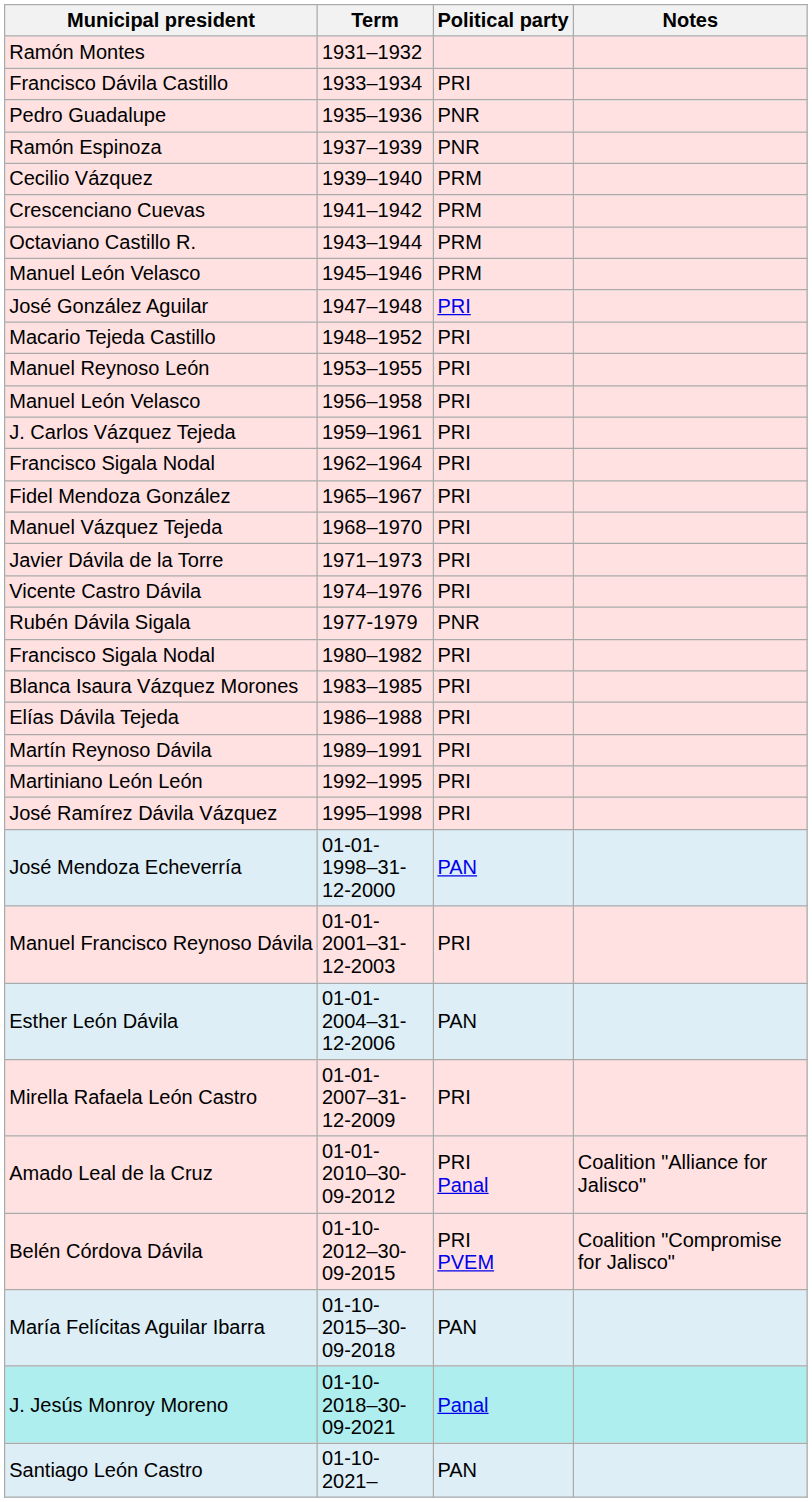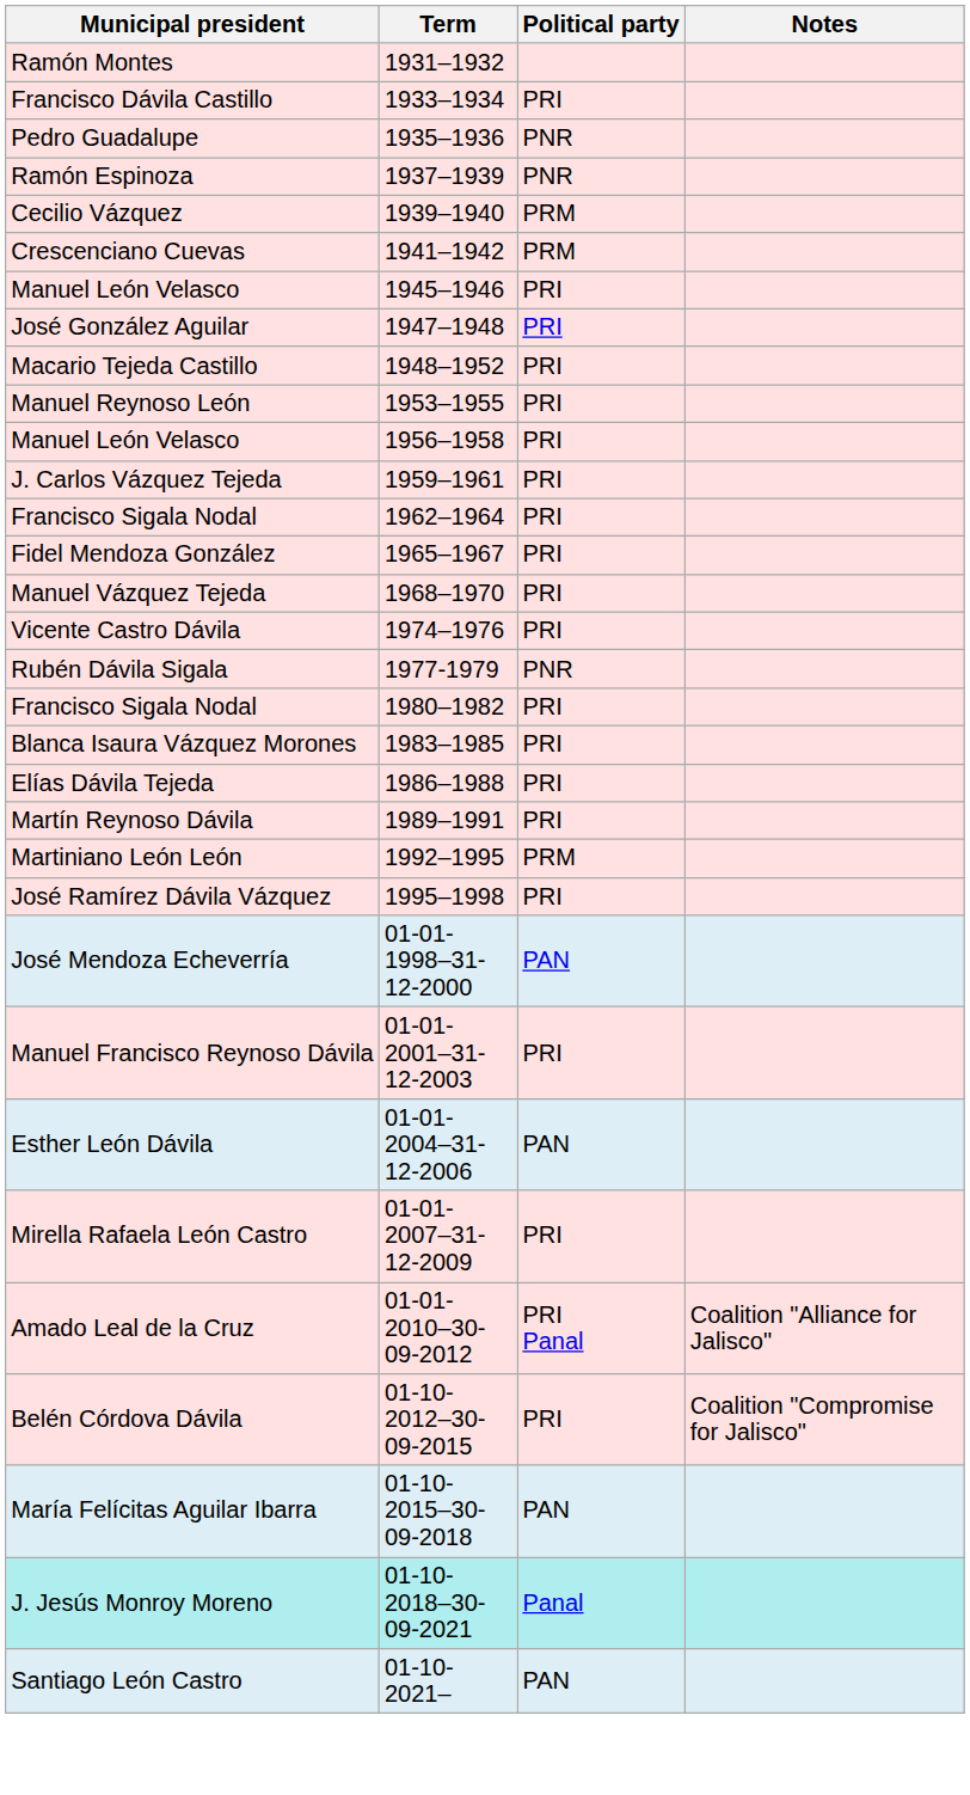 <table class="wikitable">
 <tr>
 <th>Municipal president</th>
 <th width=85px>Term</th>
 <th>Political party</th>
 <th width=180px>Notes</th>
 </tr>
 <tr style="background:#ffe1e1">
 <td>Ramón Montes</td>
 <td>1931–1932</td>
 <td> </td>
 <td></td>
 </tr>
 <tr style="background:#ffe1e1">
 <td>Francisco Dávila Castillo</td>
 <td>1933–1934</td>
 <td>PRI </td>
 <td></td>
 </tr>
 <tr style="background:#ffe1e1">
 <td>Pedro Guadalupe</td>
 <td>1935–1936</td>
 <td>PNR </td>
 <td></td>
 </tr>
 <tr style="background:#ffe1e1">
 <td>Ramón Espinoza</td>
 <td>1937–1939</td>
 <td>PNR   </td>
 <td></td>
 </tr>
 <tr style="background:#ffe1e1">
 <td>Cecilio Vázquez</td>
 <td>1939–1940</td>
 <td>PRM </td>
 <td></td>
 </tr>
 <tr style="background:#ffe1e1">
 <td>Crescenciano Cuevas</td>
 <td>1941–1942</td>
 <td>PRM </td>
 <td></td>
 </tr>
 <tr style="background:#ffe1e1">
-<td>Octaviano Castillo R.</td>
-<td>1943–1944</td>
-<td>PRM </td>
-<td></td>
-</tr>
-<tr style="background:#ffe1e1">
 <td>Manuel León Velasco</td>
 <td>1945–1946</td>
-<td>PRM </td>
+<td>PRI </td>
 <td></td>
 </tr>
 <tr style="background:#ffe1e1">
 <td>José González Aguilar</td>
 <td>1947–1948</td>
 <td><a href='#'>PRI</a> </td>
 <td></td>
 </tr>
 <tr style="background:#ffe1e1">
 <td>Macario Tejeda Castillo</td>
 <td>1948–1952</td>
 <td>PRI </td>
 <td></td>
 </tr>
 <tr style="background:#ffe1e1">
 <td>Manuel Reynoso León</td>
 <td>1953–1955</td>
 <td>PRI </td>
 <td></td>
 </tr>
 <tr style="background:#ffe1e1">
 <td>Manuel León Velasco</td>
 <td>1956–1958</td>
 <td>PRI </td>
 <td></td>
 </tr>
 <tr style="background:#ffe1e1">
 <td>J. Carlos Vázquez Tejeda</td>
 <td>1959–1961</td>
 <td>PRI </td>
 <td></td>
 </tr>
 <tr style="background:#ffe1e1">
 <td>Francisco Sigala Nodal</td>
 <td>1962–1964</td>
 <td>PRI </td>
 <td></td>
 </tr>
 <tr style="background:#ffe1e1">
 <td>Fidel Mendoza González</td>
 <td>1965–1967</td>
 <td>PRI </td>
 <td></td>
 </tr>
 <tr style="background:#ffe1e1">
 <td>Manuel Vázquez Tejeda</td>
 <td>1968–1970</td>
 <td>PRI </td>
 <td></td>
 </tr>
 <tr style="background:#ffe1e1">
-<td>Javier Dávila de la Torre</td>
-<td>1971–1973</td>
-<td>PRI </td>
-<td></td>
-</tr>
-<tr style="background:#ffe1e1">
 <td>Vicente Castro Dávila</td>
 <td>1974–1976</td>
 <td>PRI </td>
 <td></td>
 </tr>
 <tr style="background:#ffe1e1">
 <td>Rubén Dávila Sigala</td>
 <td>1977-1979</td>
 <td>PNR </td>
 <td></td>
 </tr>
 <tr style="background:#ffe1e1">
 <td>Francisco Sigala Nodal</td>
 <td>1980–1982</td>
 <td>PRI </td>
 <td></td>
 </tr>
 <tr style="background:#ffe1e1">
 <td>Blanca Isaura Vázquez Morones</td>
 <td>1983–1985</td>
 <td>PRI </td>
 <td></td>
 </tr>
 <tr style="background:#ffe1e1">
 <td>Elías Dávila Tejeda</td>
 <td>1986–1988</td>
 <td>PRI </td>
 <td></td>
 </tr>
 <tr style="background:#ffe1e1">
 <td>Martín Reynoso Dávila</td>
 <td>1989–1991</td>
 <td>PRI </td>
 <td></td>
 </tr>
 <tr style="background:#ffe1e1">
 <td>Martiniano León León</td>
 <td>1992–1995</td>
-<td>PRI </td>
+<td>PRM </td>
 <td></td>
 </tr>
 <tr style="background:#ffe1e1">
 <td>José Ramírez Dávila Vázquez</td>
 <td>1995–1998</td>
 <td>PRI </td>
 <td></td>
 </tr>
 <tr style="background:#ddeef6">
 <td>José Mendoza Echeverría</td>
 <td>01-01-1998–31-12-2000</td>
 <td><a href='#'>PAN</a> </td>
 <td></td>
 </tr>
 <tr style="background:#ffe1e1">
 <td>Manuel Francisco Reynoso Dávila</td>
 <td>01-01-2001–31-12-2003</td>
 <td>PRI </td>
 <td></td>
 </tr>
 <tr style="background:#ddeef6">
 <td>Esther León Dávila</td>
 <td>01-01-2004–31-12-2006</td>
 <td>PAN </td>
 <td></td>
 </tr>
 <tr style="background:#ffe1e1">
 <td>Mirella Rafaela León Castro</td>
 <td>01-01-2007–31-12-2009</td>
 <td>PRI </td>
 <td></td>
 </tr>
 <tr style="background:#ffe1e1">
 <td>Amado Leal de la Cruz</td>
 <td>01-01-2010–30-09-2012</td>
 <td>PRI <br> <a href='#'>Panal</a> </td>
 <td>Coalition "Alliance for Jalisco"</td>
 </tr>
 <tr style="background:#ffe1e1">
 <td>Belén Córdova Dávila</td>
 <td>01-10-2012–30-09-2015</td>
-<td>PRI <br> <a href='#'>PVEM</a> </td>
+<td>PRI </td>
 <td>Coalition "Compromise for Jalisco"</td>
 </tr>
 <tr style="background:#ddeef6">
 <td>María Felícitas Aguilar Ibarra</td>
 <td>01-10-2015–30-09-2018</td>
 <td>PAN </td>
 <td></td>
 </tr>
 <tr style="background:#afeeee">
 <td>J. Jesús Monroy Moreno</td>
 <td>01-10-2018–30-09-2021</td>
 <td><a href='#'>Panal</a> </td>
 <td></td>
 </tr>
 <tr style="background:#ddeef6">
 <td>Santiago León Castro</td>
 <td>01-10-2021–</td>
 <td>PAN </td>
 <td></td>
 </tr>
 </table>
